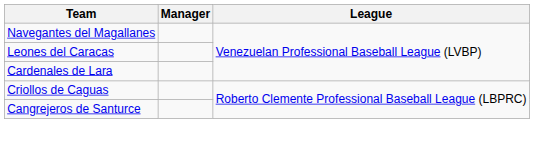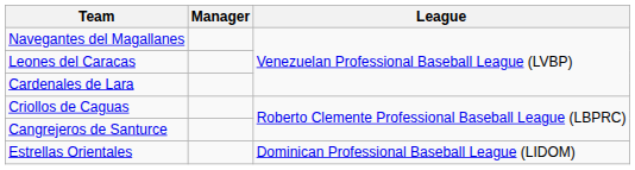 <table class="wikitable">
 <tr>
 <th>Team</th>
 <th>Manager</th>
 <th>League</th>
 </tr>
 <tr>
 <td>  <a href='#'>Navegantes del Magallanes</a></td>
 <td></td>
 <td rowspan=3><a href='#'>Venezuelan Professional Baseball League</a> (LVBP)</td>
 </tr>
 <tr>
 <td> <a href='#'>Leones del Caracas</a></td>
 <td></td>
 </tr>
 <tr>
 <td> <a href='#'>Cardenales de Lara</a></td>
 <td></td>
 </tr>
 <tr>
 <td> <a href='#'>Criollos de Caguas</a></td>
 <td></td>
 <td rowspan=2><a href='#'>Roberto Clemente Professional Baseball League</a> (LBPRC)</td>
 </tr>
 <tr>
 <td> <a href='#'>Cangrejeros de Santurce</a></td>
 <td></td>
 </tr>
+<tr>
+<td> <a href='#'>Estrellas Orientales</a></td>
+<td></td>
+<td><a href='#'>Dominican Professional Baseball League</a> (LIDOM)</td>
+</tr>
 </table>
